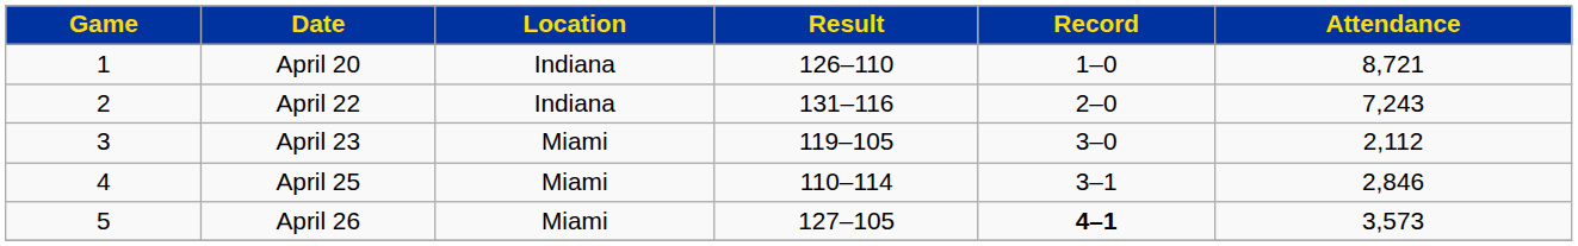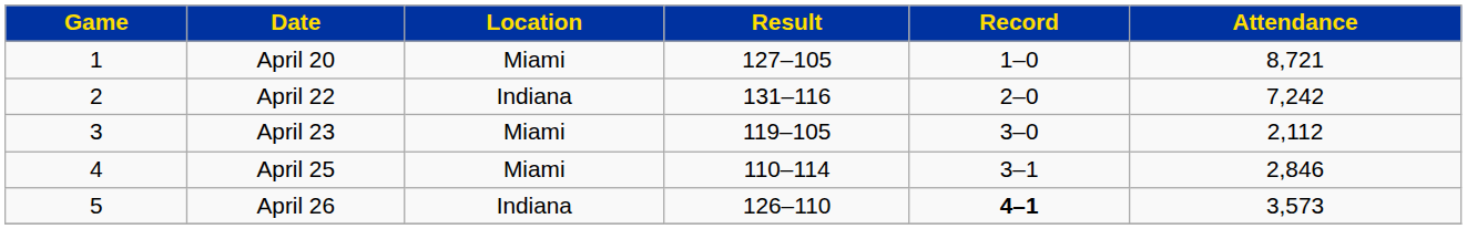 <table class="wikitable" width="80%">
 <tr align="center"  style="background:#0032A0;color:#FEDD00;">
 <td><strong>Game</strong></td>
 <td><strong>Date</strong></td>
 <td><strong>Location</strong></td>
 <td><strong>Result</strong></td>
 <td><strong>Record</strong></td>
 <td><strong>Attendance</strong></td>
 </tr>
 <tr align="center" bgcolor="">
 <td>1</td>
 <td>April 20</td>
-<td>Indiana</td>
-<td>126–110</td>
+<td>Miami</td>
+<td>127–105</td>
 <td>1–0</td>
 <td>8,721</td>
 </tr>
 <tr align="center" bgcolor="">
 <td>2</td>
 <td>April 22</td>
 <td>Indiana</td>
 <td>131–116</td>
 <td>2–0</td>
-<td>7,243</td>
+<td>7,242</td>
 </tr>
 <tr align="center" bgcolor="">
 <td>3</td>
 <td>April 23</td>
 <td>Miami</td>
 <td>119–105</td>
 <td>3–0</td>
 <td>2,112</td>
 </tr>
 <tr align="center" bgcolor="">
 <td>4</td>
 <td>April 25</td>
 <td>Miami</td>
 <td>110–114</td>
 <td>3–1</td>
 <td>2,846</td>
 </tr>
 <tr align="center" bgcolor="">
 <td>5</td>
 <td>April 26</td>
-<td>Miami</td>
-<td>127–105</td>
+<td>Indiana</td>
+<td>126–110</td>
 <td><strong>4–1</strong></td>
 <td>3,573</td>
 </tr>
 <tr align="center" bgcolor="">
 </tr>
 </table>
